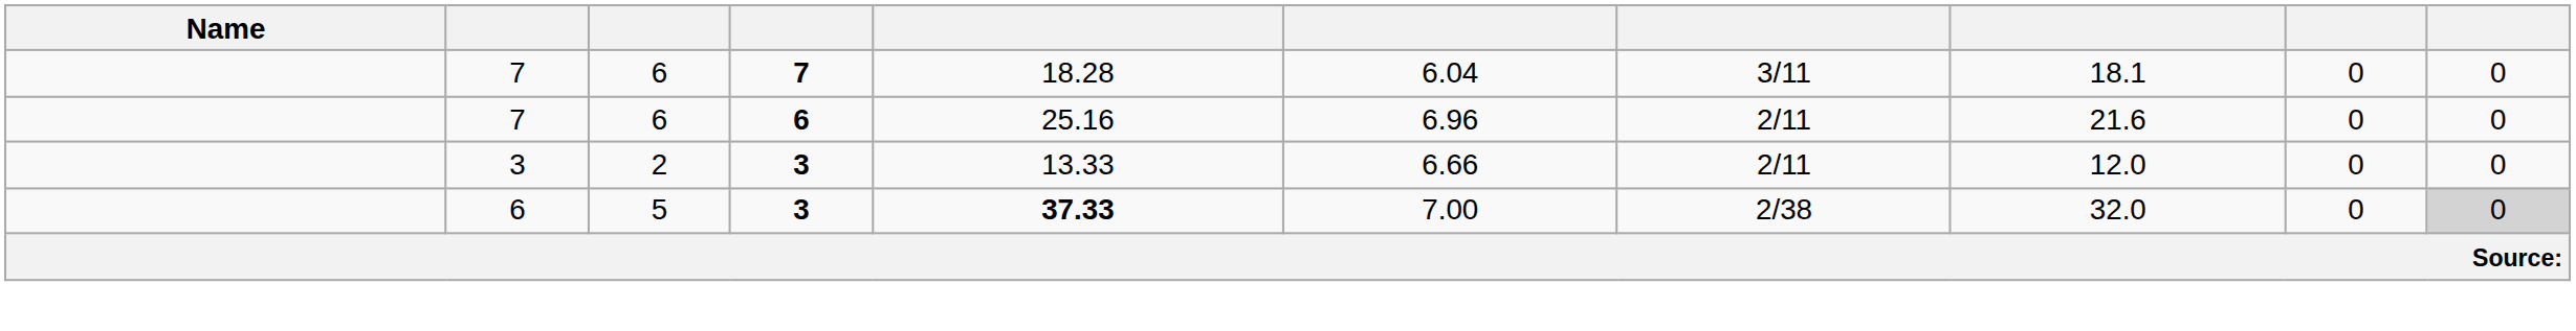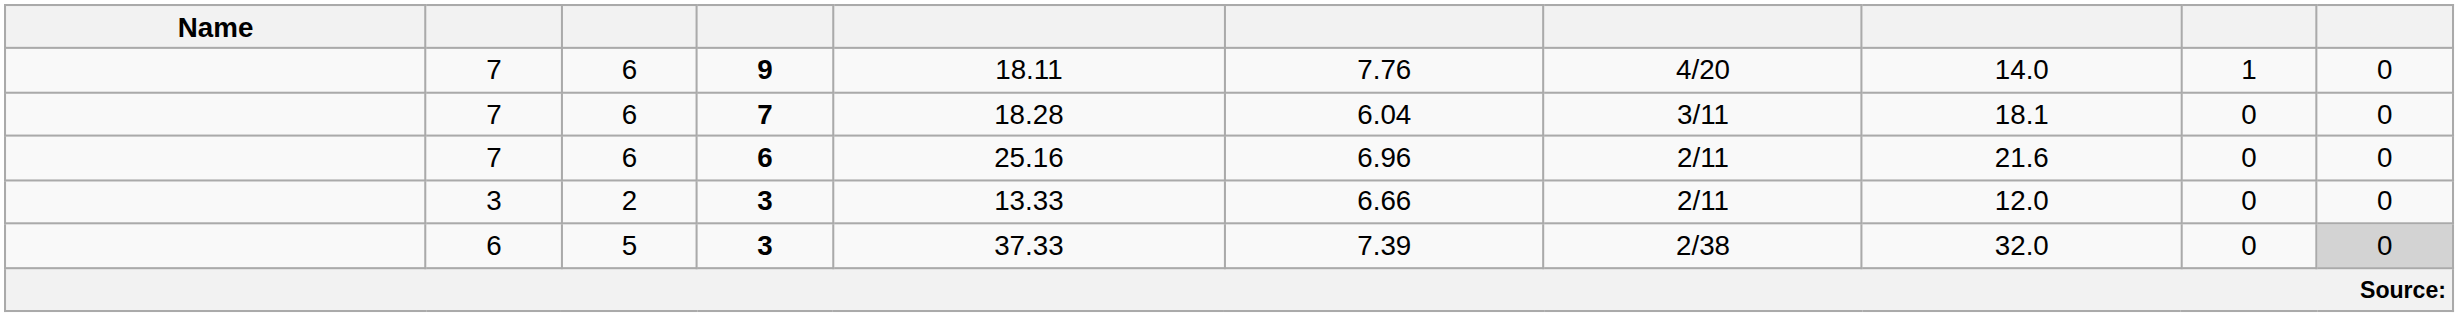 <table class="wikitable sortable"  style="font-size:85%; width:95%;">
 <tr style="text-align:center;">
 <th style="color: black;">Name</th>
 <th style="color: black;"></th>
 <th style="color: black;"></th>
 <th style="color: black;"></th>
 <th style="color: black;"></th>
 <th style="color: black;"></th>
 <th style="color: black;"></th>
 <th style="color: black;"></th>
 <th style="color: black;"></th>
 <th style="color: black;"></th>
+</tr>
+<tr style="text-align:center;">
+<td></td>
+<td>7</td>
+<td>6</td>
+<td><strong>9</strong></td>
+<td>18.11</td>
+<td>7.76</td>
+<td>4/20</td>
+<td>14.0</td>
+<td>1</td>
+<td>0</td>
 </tr>
 <tr style="text-align:center;">
 <td></td>
 <td>7</td>
 <td>6</td>
 <td><strong>7</strong></td>
 <td>18.28</td>
 <td>6.04</td>
 <td>3/11</td>
 <td>18.1</td>
 <td>0</td>
 <td>0</td>
 </tr>
 <tr style="text-align:center;">
 <td></td>
 <td>7</td>
 <td>6</td>
 <td><strong>6</strong></td>
 <td>25.16</td>
 <td>6.96</td>
 <td>2/11</td>
 <td>21.6</td>
 <td>0</td>
 <td>0</td>
 </tr>
 <tr style="text-align:center;">
 <td></td>
 <td>3</td>
 <td>2</td>
 <td><strong>3</strong></td>
 <td>13.33</td>
 <td>6.66</td>
 <td>2/11</td>
 <td>12.0</td>
 <td>0</td>
 <td>0</td>
 </tr>
 <tr style="text-align:center;">
 <td></td>
 <td>6</td>
 <td>5</td>
 <td><strong>3</strong></td>
-<td><strong>37.33</strong></td>
-<td>7.00</td>
+<td>37.33</td>
+<td>7.39</td>
 <td>2/38</td>
 <td>32.0</td>
 <td>0</td>
 <td style="background: lightgrey;">0</td>
 </tr>
 <tr>
 <th colspan="10" style="text-align:right;"><small><strong>Source:</strong> </small></th>
 </tr>
 </table>
